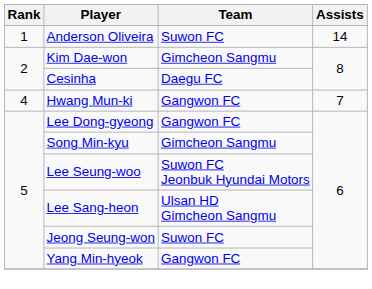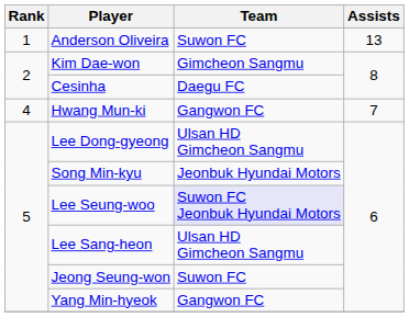 <table class="wikitable">
 <tr>
 <th>Rank</th>
 <th>Player</th>
 <th>Team</th>
 <th>Assists</th>
 </tr>
 <tr>
 <td align=center>1</td>
 <td> <a href='#'>Anderson Oliveira</a></td>
 <td><a href='#'>Suwon FC</a></td>
-<td align=center>14</td>
+<td align=center>13</td>
 </tr>
 <tr>
 <td align=center rowspan=2>2</td>
 <td> <a href='#'>Kim Dae-won</a></td>
 <td><a href='#'>Gimcheon Sangmu</a></td>
 <td align=center rowspan=2>8</td>
 </tr>
 <tr>
 <td> <a href='#'>Cesinha</a></td>
 <td><a href='#'>Daegu FC</a></td>
 </tr>
 <tr>
 <td align=center>4</td>
 <td> <a href='#'>Hwang Mun-ki</a></td>
 <td><a href='#'>Gangwon FC</a></td>
 <td align=center>7</td>
 </tr>
 <tr>
 <td align=center rowspan=6>5</td>
 <td> <a href='#'>Lee Dong-gyeong</a></td>
-<td><a href='#'>Gangwon FC</a></td>
+<td><a href='#'>Ulsan HD</a><br><a href='#'>Gimcheon Sangmu</a></td>
 <td align=center rowspan=6>6</td>
 </tr>
 <tr>
 <td> <a href='#'>Song Min-kyu</a></td>
-<td><a href='#'>Gimcheon Sangmu</a></td>
+<td><a href='#'>Jeonbuk Hyundai Motors</a></td>
 </tr>
 <tr>
 <td> <a href='#'>Lee Seung-woo</a></td>
-<td><a href='#'>Suwon FC</a><br><a href='#'>Jeonbuk Hyundai Motors</a></td>
+<td style="background: lavender;"><a href='#'>Suwon FC</a><br><a href='#'>Jeonbuk Hyundai Motors</a></td>
 </tr>
 <tr>
 <td> <a href='#'>Lee Sang-heon</a></td>
 <td><a href='#'>Ulsan HD</a><br><a href='#'>Gimcheon Sangmu</a></td>
 </tr>
 <tr>
 <td> <a href='#'>Jeong Seung-won</a></td>
 <td><a href='#'>Suwon FC</a></td>
 </tr>
 <tr>
 <td> <a href='#'>Yang Min-hyeok</a></td>
 <td><a href='#'>Gangwon FC</a></td>
 </tr>
 <tr>
 </tr>
 </table>
